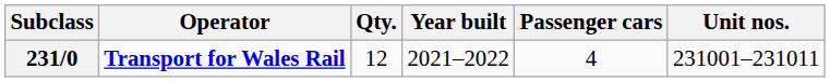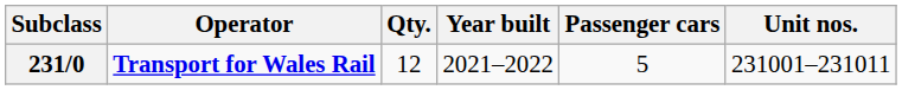 <table class="wikitable">
 <tr>
 <th>Subclass</th>
 <th>Operator</th>
 <th>Qty.</th>
 <th>Year built</th>
 <th>Passenger cars</th>
 <th>Unit nos.</th>
 </tr>
 <tr>
 <th>231/0</th>
 <td><strong><a href='#'>Transport for Wales Rail</a></strong></td>
 <td align=center>12</td>
 <td align=center>2021–2022</td>
-<td align=center>4</td>
+<td align=center>5</td>
 <td>231001–231011</td>
 </tr>
 </table>
